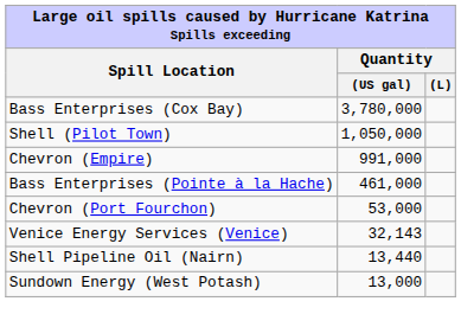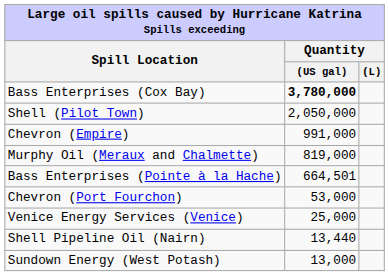 <table class="wikitable" style="font-size:92%; float:right; margin-top:0; margin-left:10px; margin-right:0;">
 <tr>
 <th colspan=3 style="background:#ccf;"><strong>Large oil spills caused by Hurricane Katrina</strong><br><small>Spills exceeding </small></th>
 </tr>
 <tr>
 <th rowspan = 2>Spill Location</th>
 <th colspan = 2>Quantity</th>
 </tr>
 <tr>
 <th><small>(US gal)</small></th>
 <th><small>(L)</small></th>
 </tr>
 <tr>
 <td>Bass Enterprises (Cox Bay)</td>
-<td style="text-align:right;">3,780,000</td>
+<td style="text-align:right;"><strong>3,780,000</strong></td>
 <td style="text-align:right;"></td>
 </tr>
 <tr>
 <td>Shell (<a href='#'>Pilot Town</a>)</td>
-<td style="text-align:right;">1,050,000</td>
+<td style="text-align:right;">2,050,000</td>
 <td style="text-align:right;"></td>
 </tr>
 <tr>
 <td>Chevron (<a href='#'>Empire</a>)</td>
 <td style="text-align:right;">991,000</td>
 <td style="text-align:right;"></td>
 </tr>
 <tr>
+<td>Murphy Oil (<a href='#'>Meraux</a> and <a href='#'>Chalmette</a>)</td>
+<td style="text-align:right;">819,000</td>
+<td style="text-align:right;"></td>
+</tr>
+<tr>
 <td>Bass Enterprises (<a href='#'>Pointe à la Hache</a>)</td>
-<td style="text-align:right;">461,000</td>
+<td style="text-align:right;">664,501</td>
 <td style="text-align:right;"></td>
 </tr>
 <tr>
 <td>Chevron (<a href='#'>Port Fourchon</a>)</td>
 <td style="text-align:right;">53,000</td>
 <td style="text-align:right;"></td>
 </tr>
 <tr>
 <td>Venice Energy Services (<a href='#'>Venice</a>)</td>
-<td style="text-align:right;">32,143</td>
+<td style="text-align:right;">25,000</td>
 <td style="text-align:right;"></td>
 </tr>
 <tr>
 <td>Shell Pipeline Oil (Nairn)</td>
 <td style="text-align:right;">13,440</td>
 <td style="text-align:right;"></td>
 </tr>
 <tr>
 <td>Sundown Energy (West Potash)</td>
 <td style="text-align:right;">13,000</td>
 <td style="text-align:right;"></td>
 </tr>
 </table>
